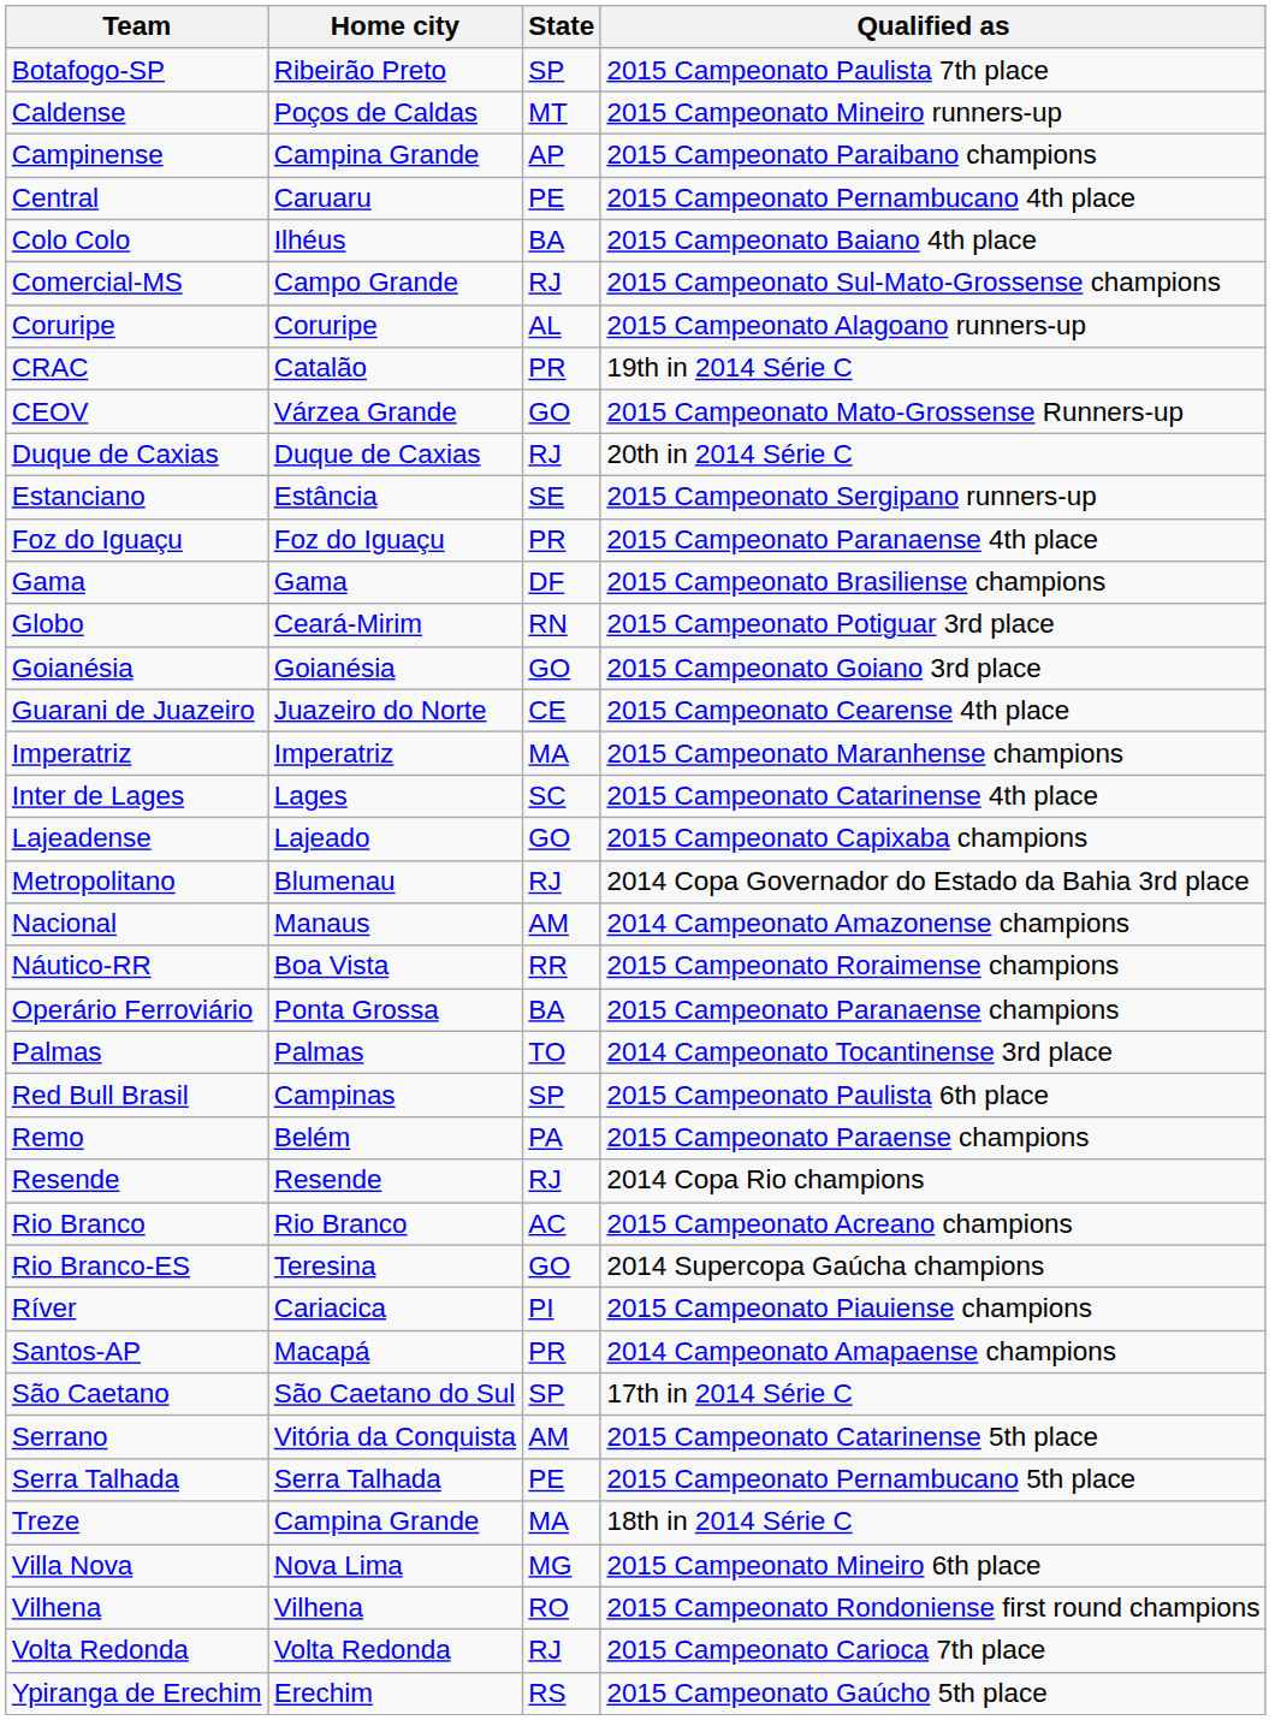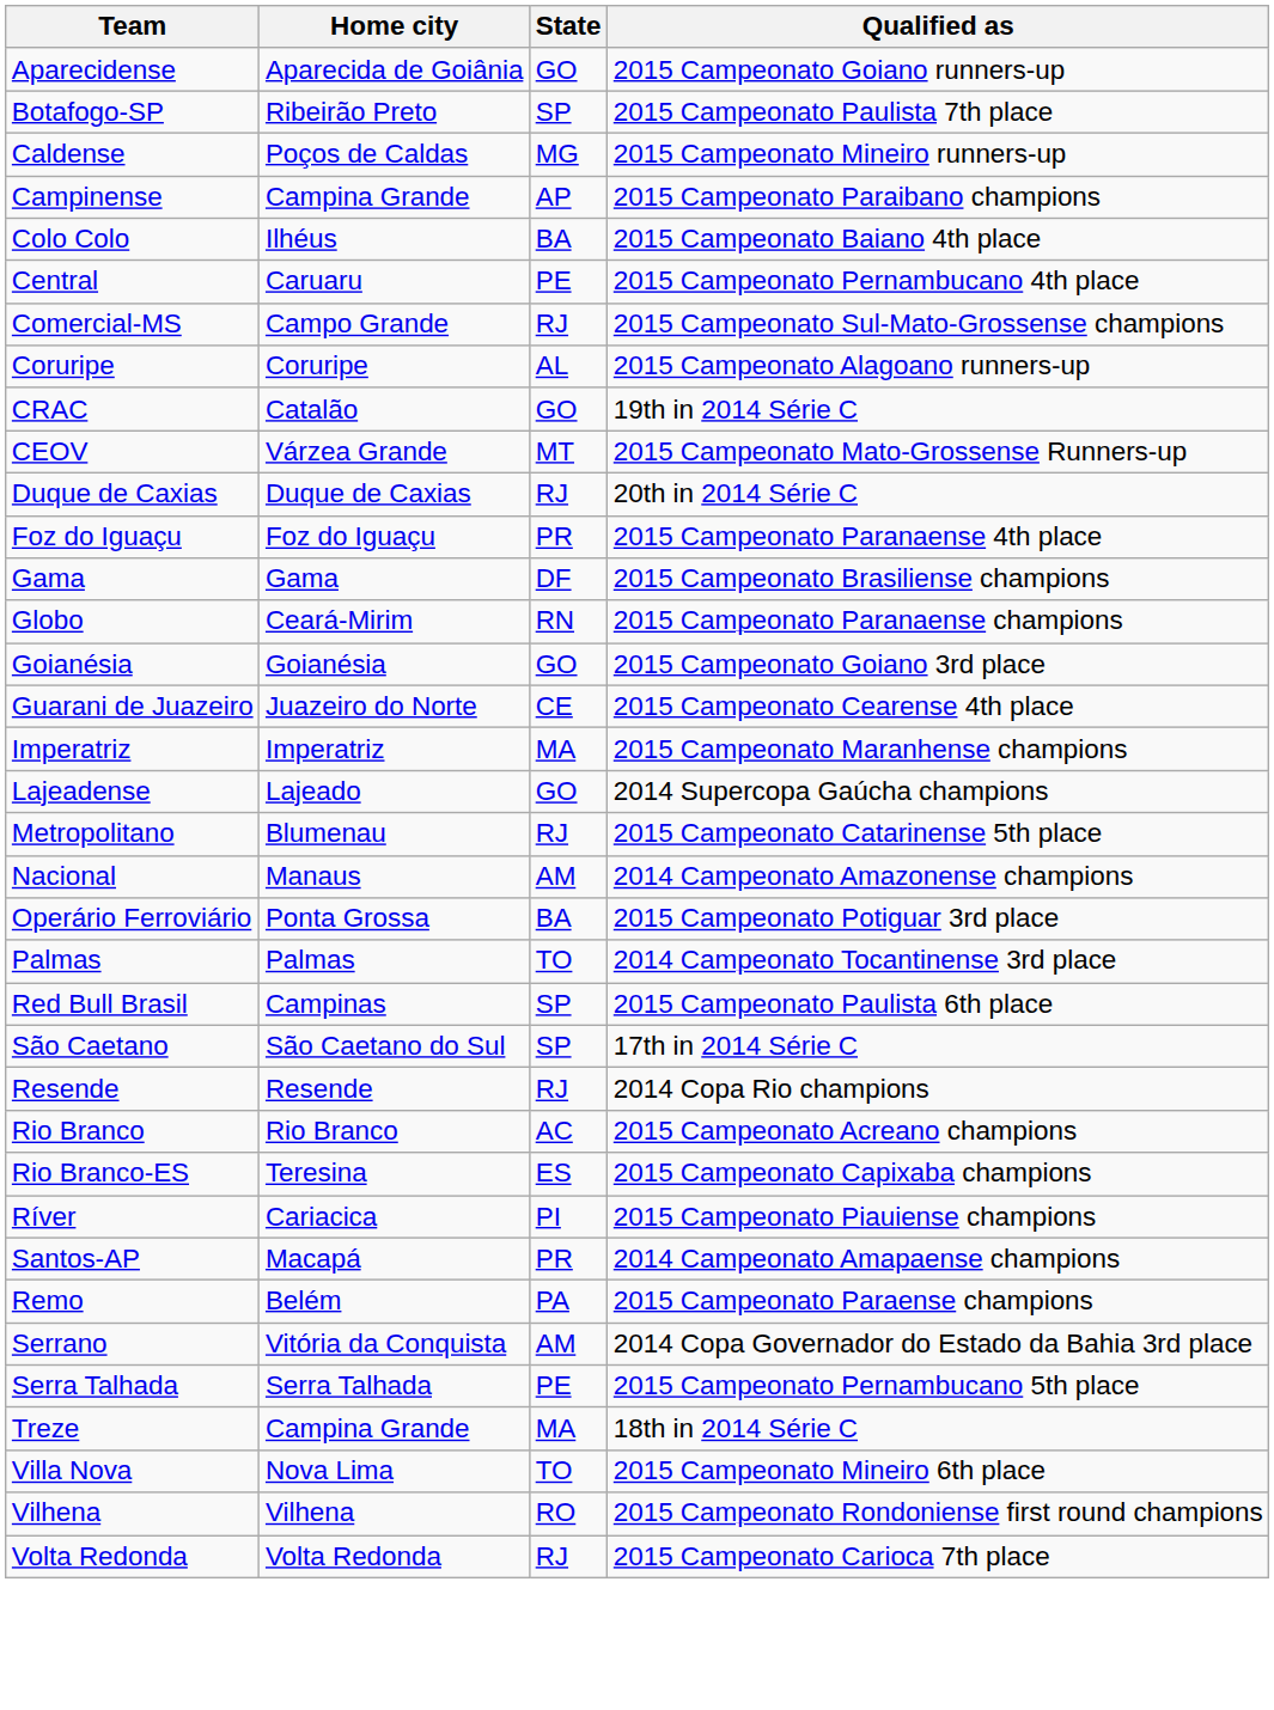 <table class="wikitable sortable">
 <tr>
 <th>Team</th>
 <th>Home city</th>
 <th>State</th>
 <th>Qualified as</th>
+</tr>
+<tr>
+<td><a href='#'>Aparecidense</a></td>
+<td><a href='#'>Aparecida de Goiânia</a></td>
+<td><a href='#'>GO</a></td>
+<td><a href='#'>2015 Campeonato Goiano</a> runners-up</td>
 </tr>
 <tr>
 <td><a href='#'>Botafogo-SP</a></td>
 <td><a href='#'>Ribeirão Preto</a></td>
 <td><a href='#'>SP</a></td>
 <td><a href='#'>2015 Campeonato Paulista</a> 7th place</td>
 </tr>
 <tr>
 <td><a href='#'>Caldense</a></td>
 <td><a href='#'>Poços de Caldas</a></td>
-<td><a href='#'>MT</a></td>
+<td><a href='#'>MG</a></td>
 <td><a href='#'>2015 Campeonato Mineiro</a> runners-up</td>
 </tr>
 <tr>
 <td><a href='#'>Campinense</a></td>
 <td><a href='#'>Campina Grande</a></td>
 <td><a href='#'>AP</a></td>
 <td><a href='#'>2015 Campeonato Paraibano</a> champions</td>
 </tr>
 <tr>
+<td><a href='#'>Colo Colo</a></td>
+<td><a href='#'>Ilhéus</a></td>
+<td><a href='#'>BA</a></td>
+<td><a href='#'>2015 Campeonato Baiano</a> 4th place</td>
+</tr>
+<tr>
 <td><a href='#'>Central</a></td>
 <td><a href='#'>Caruaru</a></td>
 <td><a href='#'>PE</a></td>
 <td><a href='#'>2015 Campeonato Pernambucano</a> 4th place</td>
-</tr>
-<tr>
-<td><a href='#'>Colo Colo</a></td>
-<td><a href='#'>Ilhéus</a></td>
-<td><a href='#'>BA</a></td>
-<td><a href='#'>2015 Campeonato Baiano</a> 4th place</td>
 </tr>
 <tr>
 <td><a href='#'>Comercial-MS</a></td>
 <td><a href='#'>Campo Grande</a></td>
 <td><a href='#'>RJ</a></td>
 <td><a href='#'>2015 Campeonato Sul-Mato-Grossense</a> champions</td>
 </tr>
 <tr>
 <td><a href='#'>Coruripe</a></td>
 <td><a href='#'>Coruripe</a></td>
 <td><a href='#'>AL</a></td>
 <td><a href='#'>2015 Campeonato Alagoano</a> runners-up</td>
 </tr>
 <tr>
 <td><a href='#'>CRAC</a></td>
 <td><a href='#'>Catalão</a></td>
-<td><a href='#'>PR</a></td>
+<td><a href='#'>GO</a></td>
 <td>19th in <a href='#'>2014 Série C</a></td>
 </tr>
 <tr>
 <td><a href='#'>CEOV</a></td>
 <td><a href='#'>Várzea Grande</a></td>
-<td><a href='#'>GO</a></td>
+<td><a href='#'>MT</a></td>
 <td><a href='#'>2015 Campeonato Mato-Grossense</a> Runners-up</td>
 </tr>
 <tr>
 <td><a href='#'>Duque de Caxias</a></td>
 <td><a href='#'>Duque de Caxias</a></td>
 <td><a href='#'>RJ</a></td>
 <td>20th in <a href='#'>2014 Série C</a></td>
-</tr>
-<tr>
-<td><a href='#'>Estanciano</a></td>
-<td><a href='#'>Estância</a></td>
-<td><a href='#'>SE</a></td>
-<td><a href='#'>2015 Campeonato Sergipano</a> runners-up</td>
 </tr>
 <tr>
 <td><a href='#'>Foz do Iguaçu</a></td>
 <td><a href='#'>Foz do Iguaçu</a></td>
 <td><a href='#'>PR</a></td>
 <td><a href='#'>2015 Campeonato Paranaense</a> 4th place</td>
 </tr>
 <tr>
 <td><a href='#'>Gama</a></td>
 <td><a href='#'>Gama</a></td>
 <td><a href='#'>DF</a></td>
 <td><a href='#'>2015 Campeonato Brasiliense</a> champions</td>
 </tr>
 <tr>
 <td><a href='#'>Globo</a></td>
 <td><a href='#'>Ceará-Mirim</a></td>
 <td><a href='#'>RN</a></td>
-<td><a href='#'>2015 Campeonato Potiguar</a> 3rd place</td>
+<td><a href='#'>2015 Campeonato Paranaense</a> champions</td>
 </tr>
 <tr>
 <td><a href='#'>Goianésia</a></td>
 <td><a href='#'>Goianésia</a></td>
 <td><a href='#'>GO</a></td>
 <td><a href='#'>2015 Campeonato Goiano</a> 3rd place</td>
 </tr>
 <tr>
 <td><a href='#'>Guarani de Juazeiro</a></td>
 <td><a href='#'>Juazeiro do Norte</a></td>
 <td><a href='#'>CE</a></td>
 <td><a href='#'>2015 Campeonato Cearense</a> 4th place</td>
 </tr>
 <tr>
 <td><a href='#'>Imperatriz</a></td>
 <td><a href='#'>Imperatriz</a></td>
 <td><a href='#'>MA</a></td>
 <td><a href='#'>2015 Campeonato Maranhense</a> champions</td>
 </tr>
 <tr>
-<td><a href='#'>Inter de Lages</a></td>
-<td><a href='#'>Lages</a></td>
-<td><a href='#'>SC</a></td>
-<td><a href='#'>2015 Campeonato Catarinense</a> 4th place</td>
-</tr>
-<tr>
 <td><a href='#'>Lajeadense</a></td>
 <td><a href='#'>Lajeado</a></td>
 <td><a href='#'>GO</a></td>
-<td><a href='#'>2015 Campeonato Capixaba</a> champions</td>
+<td>2014 Supercopa Gaúcha champions</td>
 </tr>
 <tr>
 <td><a href='#'>Metropolitano</a></td>
 <td><a href='#'>Blumenau</a></td>
 <td><a href='#'>RJ</a></td>
-<td>2014 Copa Governador do Estado da Bahia 3rd place</td>
+<td><a href='#'>2015 Campeonato Catarinense</a> 5th place</td>
 </tr>
 <tr>
 <td><a href='#'>Nacional</a></td>
 <td><a href='#'>Manaus</a></td>
 <td><a href='#'>AM</a></td>
 <td><a href='#'>2014 Campeonato Amazonense</a> champions</td>
 </tr>
 <tr>
-<td><a href='#'>Náutico-RR</a></td>
-<td><a href='#'>Boa Vista</a></td>
-<td><a href='#'>RR</a></td>
-<td><a href='#'>2015 Campeonato Roraimense</a> champions</td>
-</tr>
-<tr>
 <td><a href='#'>Operário Ferroviário</a></td>
 <td><a href='#'>Ponta Grossa</a></td>
 <td><a href='#'>BA</a></td>
-<td><a href='#'>2015 Campeonato Paranaense</a> champions</td>
+<td><a href='#'>2015 Campeonato Potiguar</a> 3rd place</td>
 </tr>
 <tr>
 <td><a href='#'>Palmas</a></td>
 <td><a href='#'>Palmas</a></td>
 <td><a href='#'>TO</a></td>
 <td><a href='#'>2014 Campeonato Tocantinense</a> 3rd place</td>
 </tr>
 <tr>
 <td><a href='#'>Red Bull Brasil</a></td>
 <td><a href='#'>Campinas</a></td>
 <td><a href='#'>SP</a></td>
 <td><a href='#'>2015 Campeonato Paulista</a> 6th place</td>
 </tr>
 <tr>
-<td><a href='#'>Remo</a></td>
-<td><a href='#'>Belém</a></td>
-<td><a href='#'>PA</a></td>
-<td><a href='#'>2015 Campeonato Paraense</a> champions</td>
+<td><a href='#'>São Caetano</a></td>
+<td><a href='#'>São Caetano do Sul</a></td>
+<td><a href='#'>SP</a></td>
+<td>17th in <a href='#'>2014 Série C</a></td>
 </tr>
 <tr>
 <td><a href='#'>Resende</a></td>
 <td><a href='#'>Resende</a></td>
 <td><a href='#'>RJ</a></td>
 <td>2014 Copa Rio champions</td>
 </tr>
 <tr>
 <td><a href='#'>Rio Branco</a></td>
 <td><a href='#'>Rio Branco</a></td>
 <td><a href='#'>AC</a></td>
 <td><a href='#'>2015 Campeonato Acreano</a> champions</td>
 </tr>
 <tr>
 <td><a href='#'>Rio Branco-ES</a></td>
 <td><a href='#'>Teresina</a></td>
-<td><a href='#'>GO</a></td>
-<td>2014 Supercopa Gaúcha champions</td>
+<td><a href='#'>ES</a></td>
+<td><a href='#'>2015 Campeonato Capixaba</a> champions</td>
 </tr>
 <tr>
 <td><a href='#'>Ríver</a></td>
 <td><a href='#'>Cariacica</a></td>
 <td><a href='#'>PI</a></td>
 <td><a href='#'>2015 Campeonato Piauiense</a> champions</td>
 </tr>
 <tr>
 <td><a href='#'>Santos-AP</a></td>
 <td><a href='#'>Macapá</a></td>
 <td><a href='#'>PR</a></td>
 <td><a href='#'>2014 Campeonato Amapaense</a> champions</td>
 </tr>
 <tr>
-<td><a href='#'>São Caetano</a></td>
-<td><a href='#'>São Caetano do Sul</a></td>
-<td><a href='#'>SP</a></td>
-<td>17th in <a href='#'>2014 Série C</a></td>
+<td><a href='#'>Remo</a></td>
+<td><a href='#'>Belém</a></td>
+<td><a href='#'>PA</a></td>
+<td><a href='#'>2015 Campeonato Paraense</a> champions</td>
 </tr>
 <tr>
 <td><a href='#'>Serrano</a></td>
 <td><a href='#'>Vitória da Conquista</a></td>
 <td><a href='#'>AM</a></td>
-<td><a href='#'>2015 Campeonato Catarinense</a> 5th place</td>
+<td>2014 Copa Governador do Estado da Bahia 3rd place</td>
 </tr>
 <tr>
 <td><a href='#'>Serra Talhada</a></td>
 <td><a href='#'>Serra Talhada</a></td>
 <td><a href='#'>PE</a></td>
 <td><a href='#'>2015 Campeonato Pernambucano</a> 5th place</td>
 </tr>
 <tr>
 <td><a href='#'>Treze</a></td>
 <td><a href='#'>Campina Grande</a></td>
 <td><a href='#'>MA</a></td>
 <td>18th in <a href='#'>2014 Série C</a></td>
 </tr>
 <tr>
 <td><a href='#'>Villa Nova</a></td>
 <td><a href='#'>Nova Lima</a></td>
-<td><a href='#'>MG</a></td>
+<td><a href='#'>TO</a></td>
 <td><a href='#'>2015 Campeonato Mineiro</a> 6th place</td>
 </tr>
 <tr>
 <td><a href='#'>Vilhena</a></td>
 <td><a href='#'>Vilhena</a></td>
 <td><a href='#'>RO</a></td>
 <td><a href='#'>2015 Campeonato Rondoniense</a> first round champions</td>
 </tr>
 <tr>
 <td><a href='#'>Volta Redonda</a></td>
 <td><a href='#'>Volta Redonda</a></td>
 <td><a href='#'>RJ</a></td>
 <td><a href='#'>2015 Campeonato Carioca</a> 7th place</td>
 </tr>
-<tr>
-<td><a href='#'>Ypiranga de Erechim</a></td>
-<td><a href='#'>Erechim</a></td>
-<td><a href='#'>RS</a></td>
-<td><a href='#'>2015 Campeonato Gaúcho</a> 5th place</td>
-</tr>
 </table>
